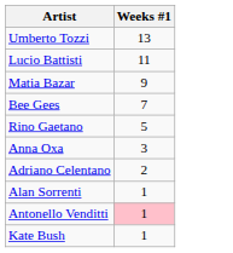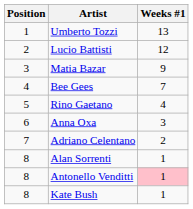 <table class="wikitable sortable" style="font-size:97%;">
 <tr>
+<th>Position</th>
 <th>Artist</th>
 <th>Weeks #1</th>
 </tr>
 <tr>
+<td align="center">1</td>
 <td><a href='#'>Umberto Tozzi</a></td>
 <td align="center">13</td>
 </tr>
 <tr>
+<td align="center">2</td>
 <td><a href='#'>Lucio Battisti</a></td>
-<td align="center">11</td>
+<td align="center">12</td>
 </tr>
 <tr>
+<td align="center">3</td>
 <td><a href='#'>Matia Bazar</a></td>
 <td align="center">9</td>
 </tr>
 <tr>
+<td align="center">4</td>
 <td><a href='#'>Bee Gees</a></td>
 <td align="center">7</td>
 </tr>
 <tr>
+<td align="center">5</td>
 <td><a href='#'>Rino Gaetano</a></td>
-<td align="center">5</td>
+<td align="center">4</td>
 </tr>
 <tr>
+<td align="center">6</td>
 <td><a href='#'>Anna Oxa</a></td>
 <td align="center">3</td>
 </tr>
 <tr>
+<td align="center">7</td>
 <td><a href='#'>Adriano Celentano</a></td>
 <td align="center">2</td>
 </tr>
 <tr>
+<td align="center">8</td>
 <td><a href='#'>Alan Sorrenti</a></td>
 <td align="center">1</td>
 </tr>
 <tr>
+<td align="center">8</td>
 <td><a href='#'>Antonello Venditti</a></td>
 <td align="center" style="background: pink;">1</td>
 </tr>
 <tr>
+<td align="center">8</td>
 <td><a href='#'>Kate Bush</a></td>
 <td align="center">1</td>
 </tr>
 </table>
